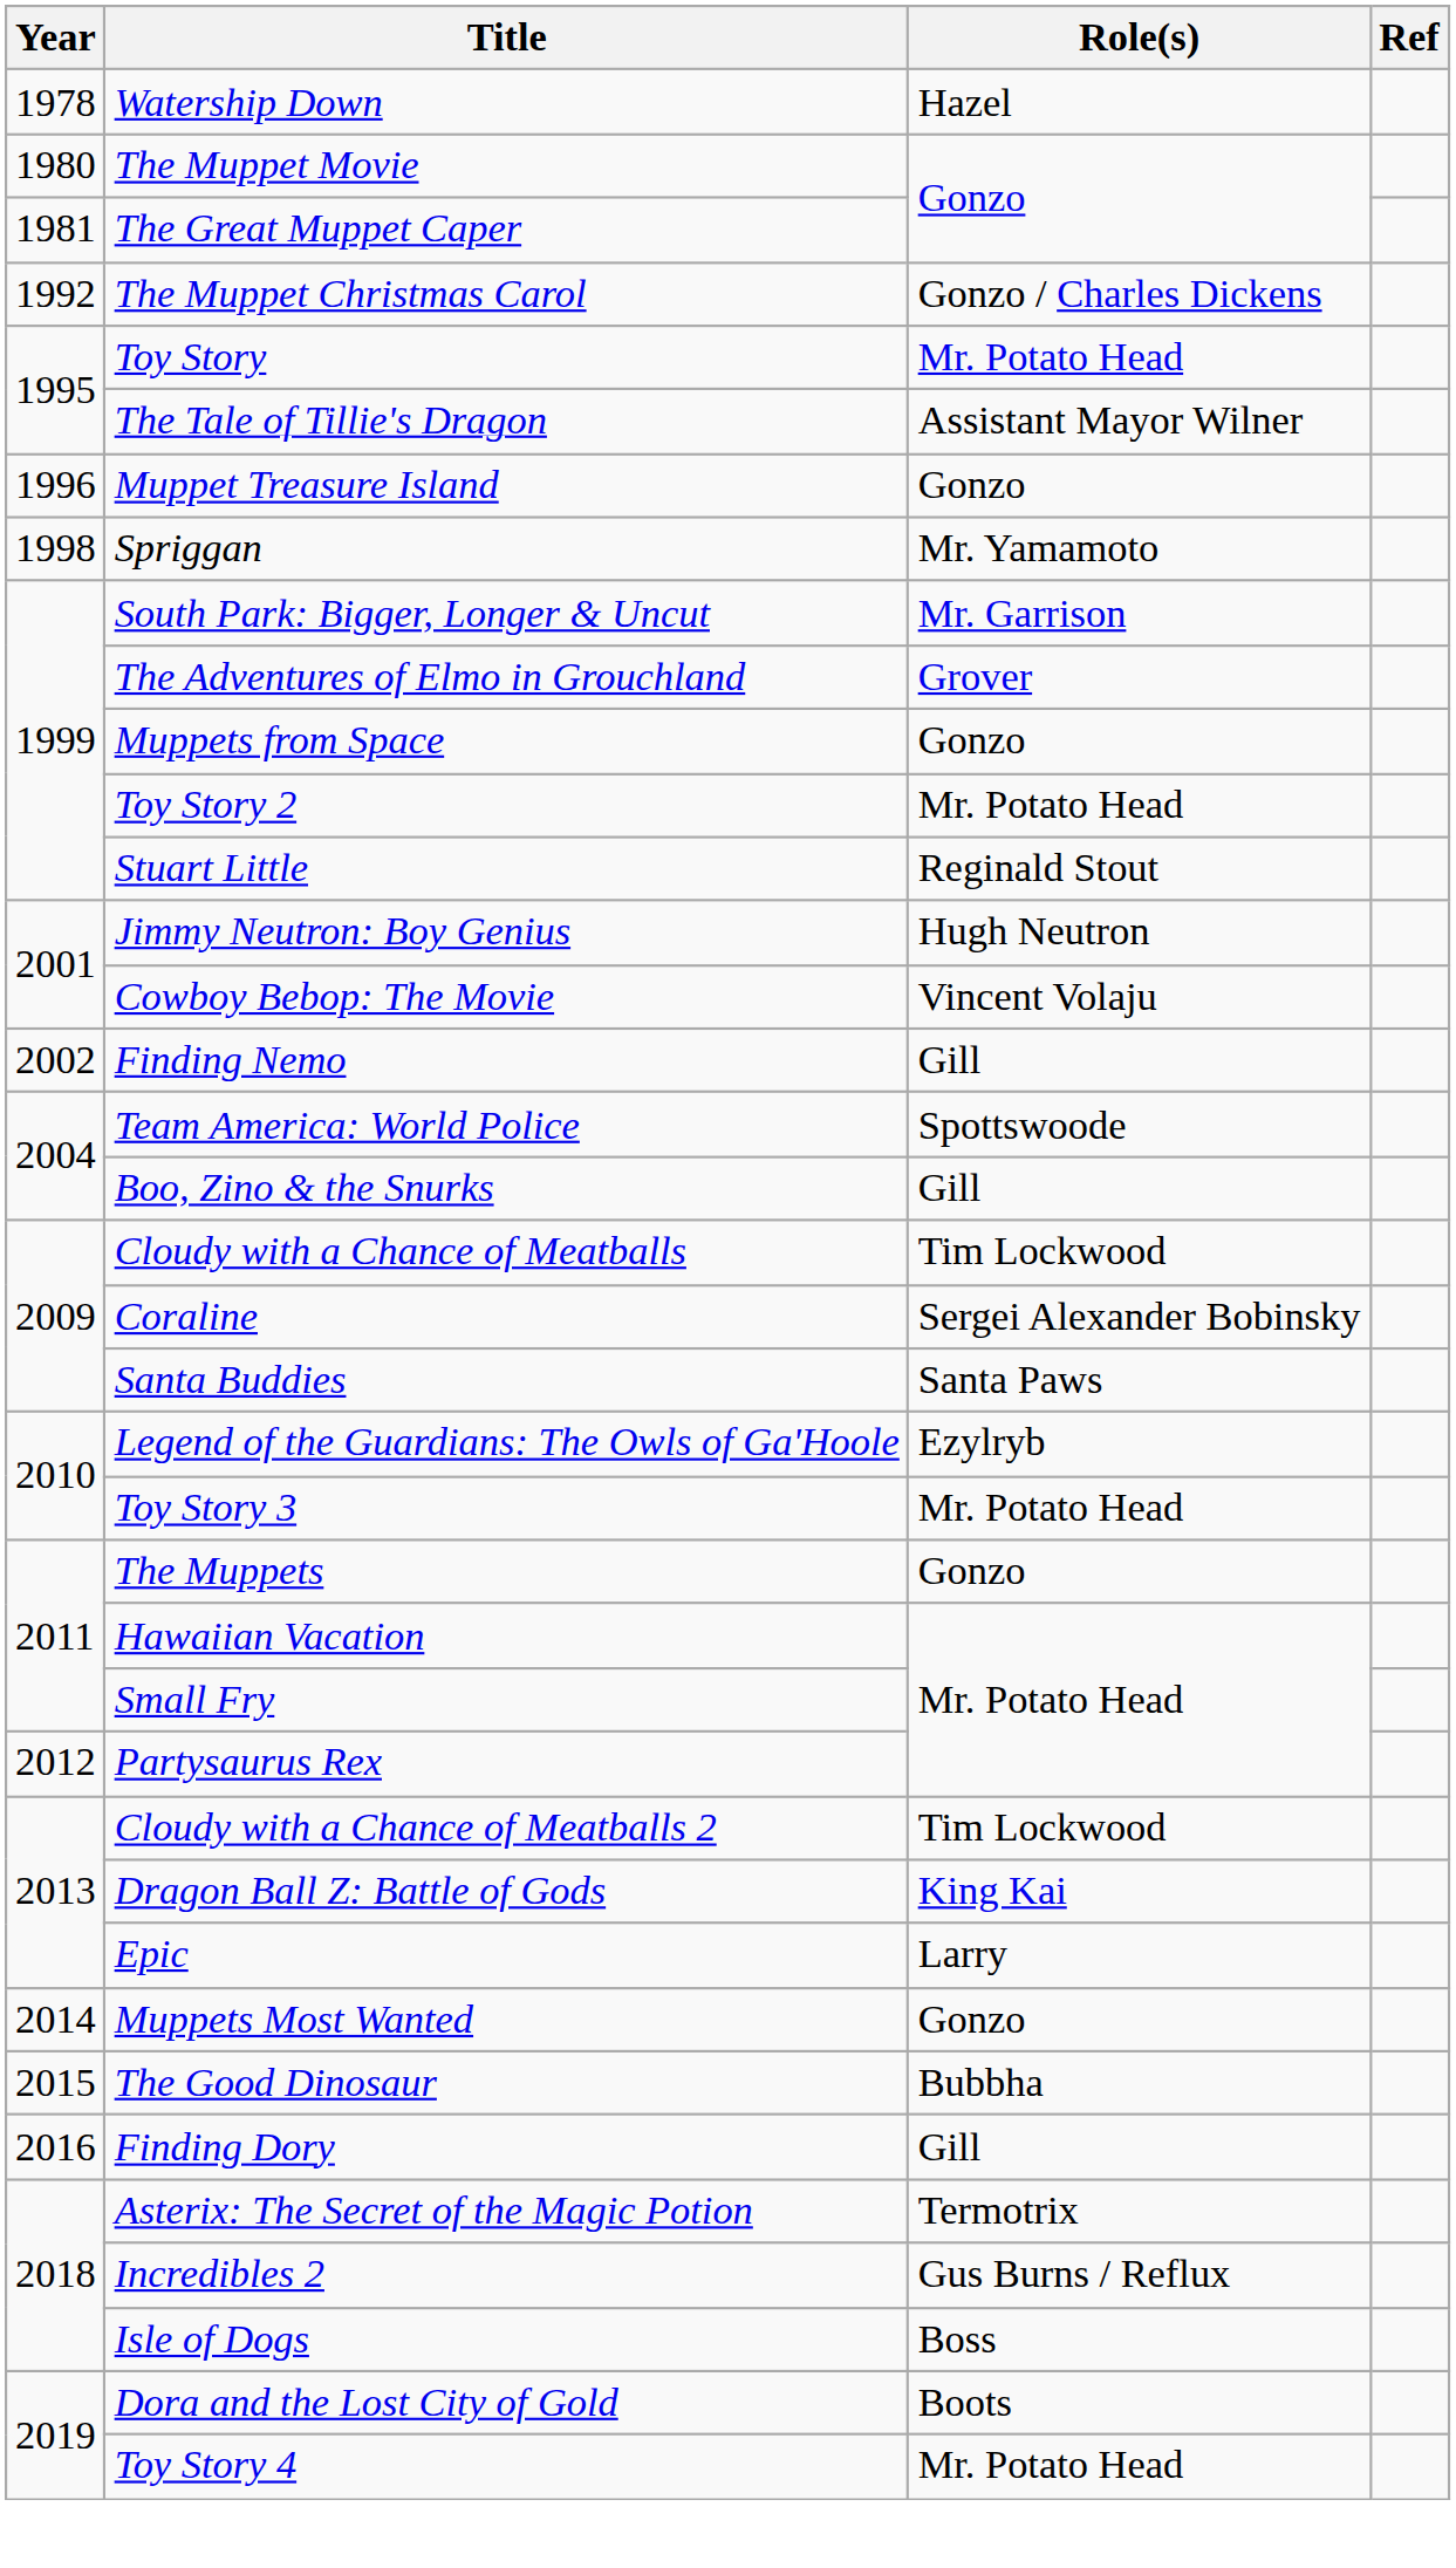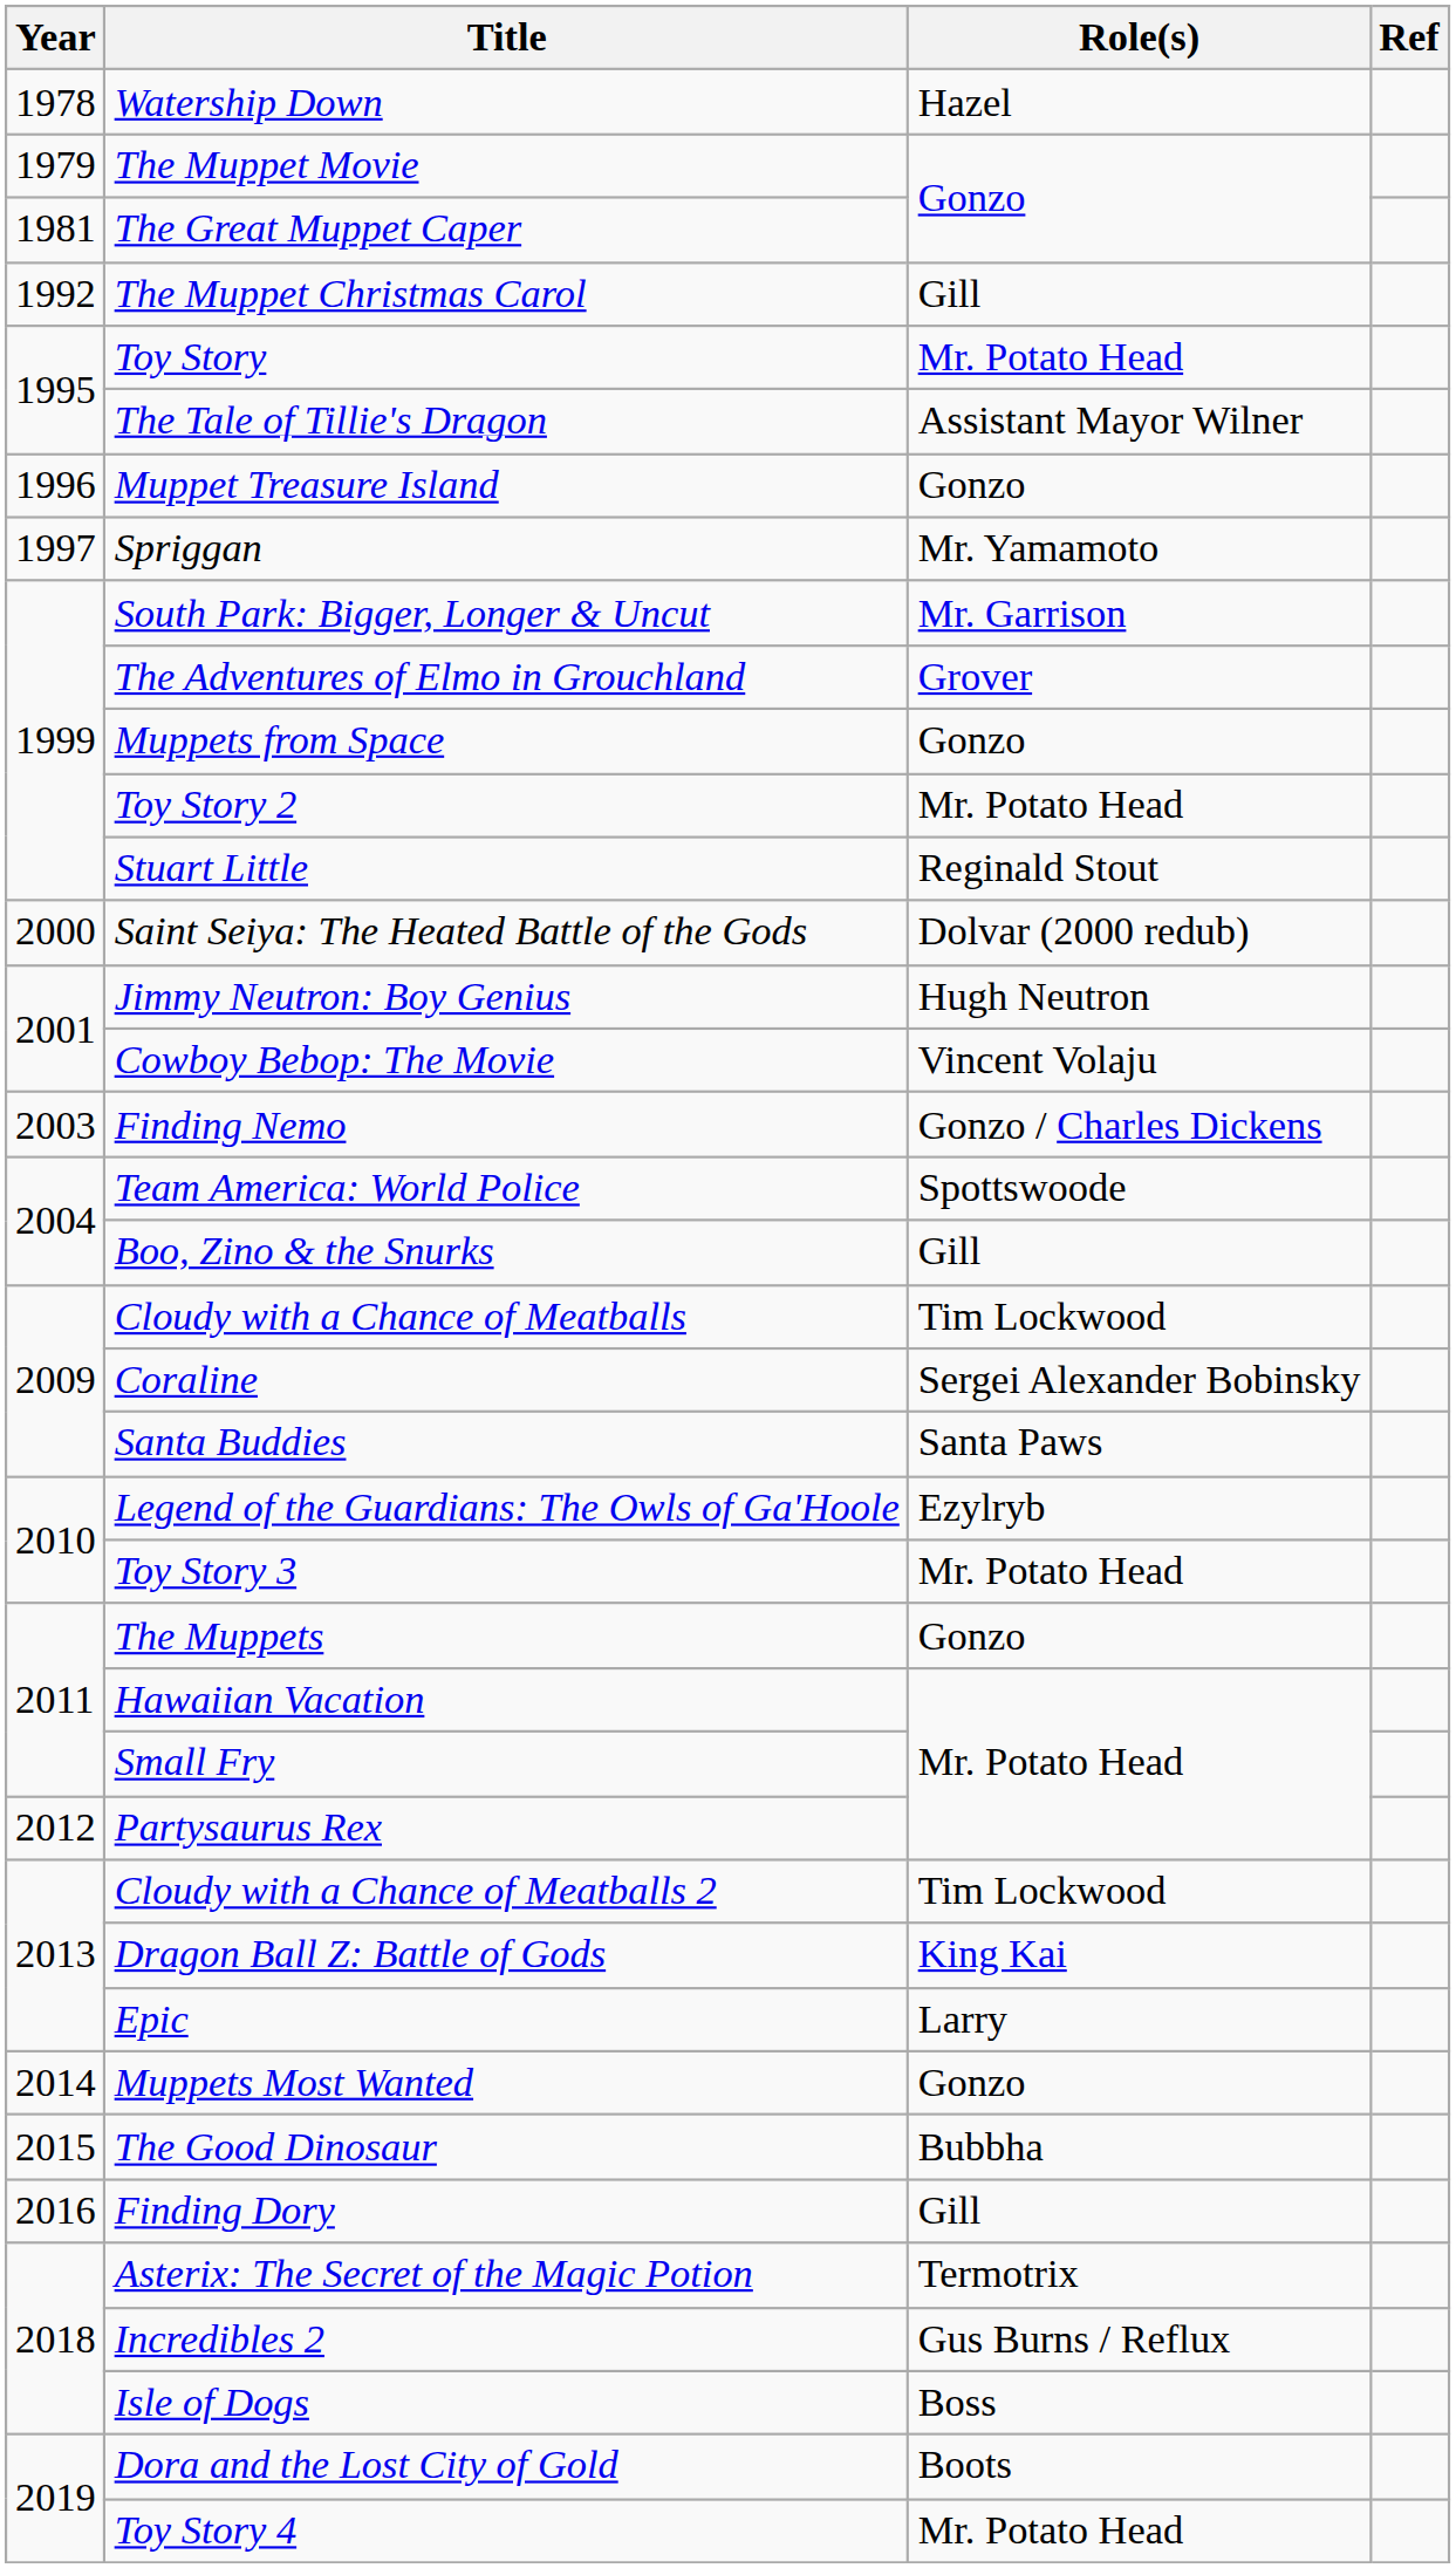 <table class="wikitable plainrowheaders sortable">
 <tr>
 <th scope="col">Year</th>
 <th scope="col">Title</th>
 <th scope="col">Role(s)</th>
 <th scope="col" class="unsortable">Ref</th>
 </tr>
 <tr>
 <td>1978</td>
 <td><em><a href='#'>Watership Down</a></em></td>
 <td>Hazel</td>
 <td></td>
 </tr>
 <tr>
-<td>1980</td>
+<td>1979</td>
 <td><em><a href='#'>The Muppet Movie</a></em></td>
 <td rowspan=2><a href='#'>Gonzo</a></td>
 <td></td>
 </tr>
 <tr>
 <td>1981</td>
 <td><em><a href='#'>The Great Muppet Caper</a></em></td>
 <td></td>
 </tr>
 <tr>
 <td>1992</td>
 <td><em><a href='#'>The Muppet Christmas Carol</a></em></td>
-<td>Gonzo / <a href='#'>Charles Dickens</a></td>
+<td>Gill</td>
 <td></td>
 </tr>
 <tr>
 <td rowspan=2>1995</td>
 <td><em><a href='#'>Toy Story</a></em></td>
 <td><a href='#'>Mr. Potato Head</a></td>
 <td></td>
 </tr>
 <tr>
 <td><em><a href='#'>The Tale of Tillie's Dragon</a></em></td>
 <td>Assistant Mayor Wilner</td>
 <td></td>
 </tr>
 <tr>
 <td>1996</td>
 <td><em><a href='#'>Muppet Treasure Island</a></em></td>
 <td>Gonzo</td>
 <td></td>
 </tr>
 <tr>
-<td>1998</td>
+<td>1997</td>
 <td><em>Spriggan</em></td>
 <td>Mr. Yamamoto</td>
 <td></td>
 </tr>
 <tr>
 <td rowspan=5>1999</td>
 <td><em><a href='#'>South Park: Bigger, Longer & Uncut</a></em></td>
 <td><a href='#'>Mr. Garrison</a></td>
 <td></td>
 </tr>
 <tr>
 <td><em><a href='#'>The Adventures of Elmo in Grouchland</a></em></td>
 <td><a href='#'>Grover</a></td>
 <td></td>
 </tr>
 <tr>
 <td><em><a href='#'>Muppets from Space</a></em></td>
 <td>Gonzo</td>
 <td></td>
 </tr>
 <tr>
 <td><em><a href='#'>Toy Story 2</a></em></td>
 <td>Mr. Potato Head</td>
 <td></td>
 </tr>
 <tr>
 <td><em><a href='#'>Stuart Little</a></em></td>
 <td>Reginald Stout</td>
 <td></td>
 </tr>
 <tr>
+<td>2000</td>
+<td><em>Saint Seiya: The Heated Battle of the Gods</em></td>
+<td>Dolvar (2000 redub)</td>
+<td></td>
+</tr>
+<tr>
 <td rowspan=2>2001</td>
 <td><em><a href='#'>Jimmy Neutron: Boy Genius</a></em></td>
 <td>Hugh Neutron</td>
 <td></td>
 </tr>
 <tr>
 <td><em><a href='#'>Cowboy Bebop: The Movie</a></em></td>
 <td>Vincent Volaju</td>
 <td></td>
 </tr>
 <tr>
-<td>2002</td>
+<td>2003</td>
 <td><em><a href='#'>Finding Nemo</a></em></td>
-<td>Gill</td>
+<td>Gonzo / <a href='#'>Charles Dickens</a></td>
 <td></td>
 </tr>
 <tr>
 <td rowspan=2>2004</td>
 <td><em><a href='#'>Team America: World Police</a></em></td>
 <td>Spottswoode</td>
 <td></td>
 </tr>
 <tr>
 <td><em><a href='#'>Boo, Zino & the Snurks</a></em></td>
 <td>Gill</td>
 <td></td>
 </tr>
 <tr>
 <td rowspan=3>2009</td>
 <td><em><a href='#'>Cloudy with a Chance of Meatballs</a></em></td>
 <td>Tim Lockwood</td>
 <td></td>
 </tr>
 <tr>
 <td><em><a href='#'>Coraline</a></em></td>
 <td>Sergei Alexander Bobinsky</td>
 <td></td>
 </tr>
 <tr>
 <td><em><a href='#'>Santa Buddies</a></em></td>
 <td>Santa Paws</td>
 <td></td>
 </tr>
 <tr>
 <td rowspan=2>2010</td>
 <td><em><a href='#'>Legend of the Guardians: The Owls of Ga'Hoole</a></em></td>
 <td>Ezylryb</td>
 <td></td>
 </tr>
 <tr>
 <td><em><a href='#'>Toy Story 3</a></em></td>
 <td>Mr. Potato Head</td>
 <td></td>
 </tr>
 <tr>
 <td rowspan=3>2011</td>
 <td><em><a href='#'>The Muppets</a></em></td>
 <td>Gonzo</td>
 <td></td>
 </tr>
 <tr>
 <td><em><a href='#'>Hawaiian Vacation</a></em></td>
 <td rowspan=3>Mr. Potato Head</td>
 <td></td>
 </tr>
 <tr>
 <td><em><a href='#'>Small Fry</a></em></td>
 <td></td>
 </tr>
 <tr>
 <td>2012</td>
 <td><em><a href='#'>Partysaurus Rex</a></em></td>
 <td></td>
 </tr>
 <tr>
 <td rowspan=3>2013</td>
 <td><em><a href='#'>Cloudy with a Chance of Meatballs 2</a></em></td>
 <td>Tim Lockwood</td>
 <td></td>
 </tr>
 <tr>
 <td><em><a href='#'>Dragon Ball Z: Battle of Gods</a></em></td>
 <td><a href='#'>King Kai</a></td>
 <td></td>
 </tr>
 <tr>
 <td><em><a href='#'>Epic</a></em></td>
 <td>Larry</td>
 <td></td>
 </tr>
 <tr>
 <td>2014</td>
 <td><em><a href='#'>Muppets Most Wanted</a></em></td>
 <td>Gonzo</td>
 <td></td>
 </tr>
 <tr>
 <td>2015</td>
 <td><em><a href='#'>The Good Dinosaur</a></em></td>
 <td>Bubbha</td>
 <td></td>
 </tr>
 <tr>
 <td>2016</td>
 <td><em><a href='#'>Finding Dory</a></em></td>
 <td>Gill</td>
 <td></td>
 </tr>
 <tr>
 <td rowspan=3>2018</td>
 <td><em><a href='#'>Asterix: The Secret of the Magic Potion</a></em></td>
 <td>Termotrix</td>
 <td></td>
 </tr>
 <tr>
 <td><em><a href='#'>Incredibles 2</a></em></td>
 <td>Gus Burns / Reflux</td>
 <td></td>
 </tr>
 <tr>
 <td><em><a href='#'>Isle of Dogs</a></em></td>
 <td>Boss</td>
 <td></td>
 </tr>
 <tr>
 <td rowspan=2>2019</td>
 <td><em><a href='#'>Dora and the Lost City of Gold</a></em></td>
 <td>Boots</td>
 <td></td>
 </tr>
 <tr>
 <td><em><a href='#'>Toy Story 4</a></em></td>
 <td>Mr. Potato Head</td>
 <td></td>
 </tr>
 </table>
